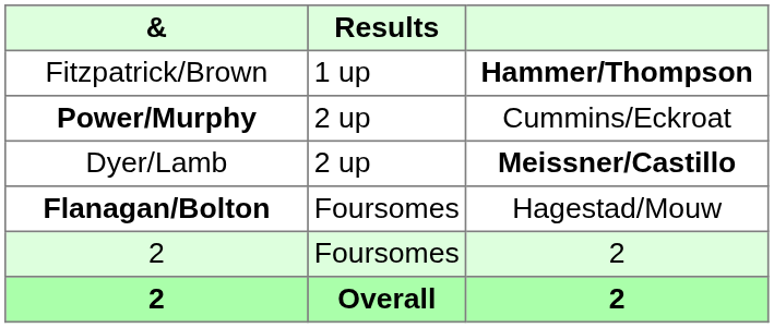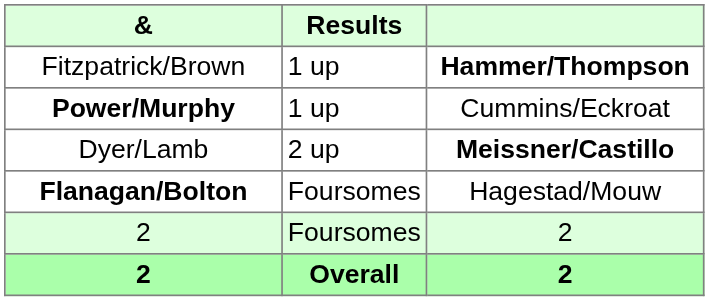 <table border="1" cellpadding="3" style="border-collapse:collapse; text-align:center;">
 <tr style="background:#ddffdd;">
 <th width=160> & </th>
 <th>Results</th>
 <th width=160></th>
 </tr>
 <tr>
 <td>Fitzpatrick/Brown</td>
 <td align=left> 1 up</td>
 <td><strong>Hammer/Thompson</strong></td>
 </tr>
 <tr>
 <td><strong>Power/Murphy</strong></td>
-<td align=left> 2 up</td>
+<td align=left> 1 up</td>
 <td>Cummins/Eckroat</td>
 </tr>
 <tr>
 <td>Dyer/Lamb</td>
 <td align=left> 2 up</td>
 <td><strong>Meissner/Castillo</strong></td>
 </tr>
 <tr>
 <td><strong>Flanagan/Bolton</strong></td>
 <td>Foursomes</td>
 <td>Hagestad/Mouw</td>
 </tr>
 <tr style="background:#ddffdd;">
 <td>2</td>
 <td>Foursomes</td>
 <td>2</td>
 </tr>
 <tr style="background:#aaffaa;">
 <th>2</th>
 <th>Overall</th>
 <th>2</th>
 </tr>
 </table>
